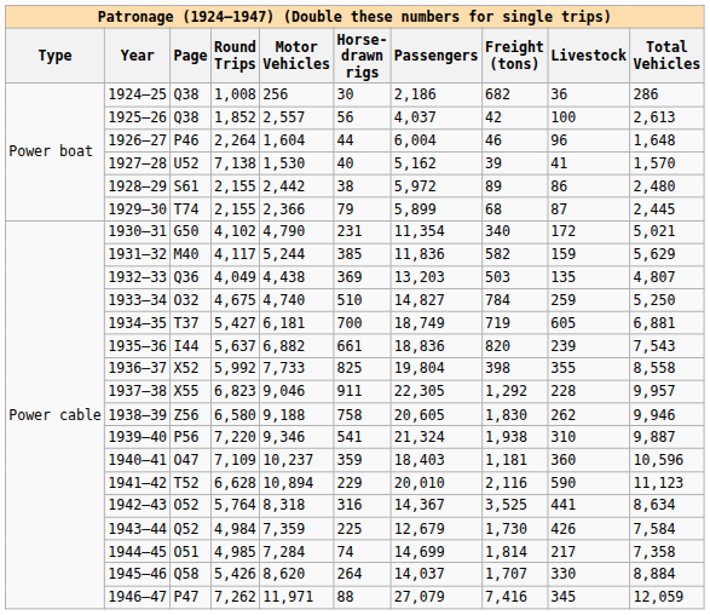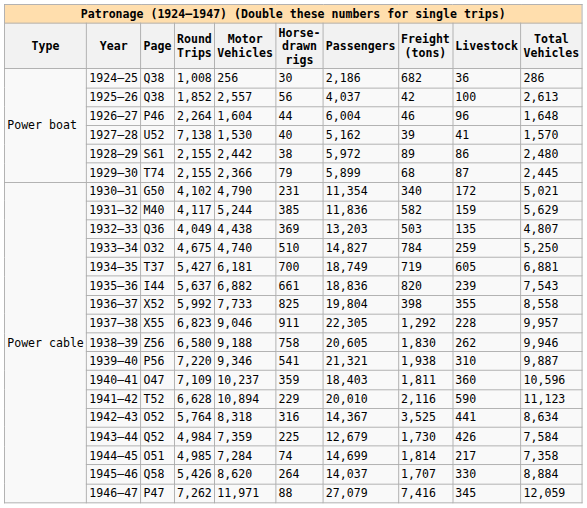 <table class="wikitable">
 <tr>
 <th colspan="10" style="background:#ffdead;">Patronage (1924–1947) (Double these numbers for single trips)</th>
 </tr>
 <tr>
 <th>Type</th>
 <th>Year</th>
 <th>Page</th>
 <th>Round <br> Trips</th>
 <th>Motor <br> Vehicles</th>
 <th>Horse- <br> drawn <br> rigs</th>
 <th>Passengers</th>
 <th>Freight <br> (tons)</th>
 <th>Livestock</th>
 <th>Total <br> Vehicles</th>
 </tr>
 <tr>
 <td rowspan=6>Power boat</td>
 <td>1924–25</td>
 <td>Q38</td>
 <td>1,008</td>
 <td>256</td>
 <td>30</td>
 <td>2,186</td>
 <td>682</td>
 <td>36</td>
 <td>286</td>
 </tr>
 <tr>
 <td>1925–26</td>
 <td>Q38</td>
 <td>1,852</td>
 <td>2,557</td>
 <td>56</td>
 <td>4,037</td>
 <td>42</td>
 <td>100</td>
 <td>2,613</td>
 </tr>
 <tr>
 <td>1926–27</td>
 <td>P46</td>
 <td>2,264</td>
 <td>1,604</td>
 <td>44</td>
 <td>6,004</td>
 <td>46</td>
 <td>96</td>
 <td>1,648</td>
 </tr>
 <tr>
 <td>1927–28</td>
 <td>U52</td>
 <td>7,138</td>
 <td>1,530</td>
 <td>40</td>
 <td>5,162</td>
 <td>39</td>
 <td>41</td>
 <td>1,570</td>
 </tr>
 <tr>
 <td>1928–29</td>
 <td>S61</td>
 <td>2,155</td>
 <td>2,442</td>
 <td>38</td>
 <td>5,972</td>
 <td>89</td>
 <td>86</td>
 <td>2,480</td>
 </tr>
 <tr>
 <td>1929–30</td>
 <td>T74</td>
 <td>2,155</td>
 <td>2,366</td>
 <td>79</td>
 <td>5,899</td>
 <td>68</td>
 <td>87</td>
 <td>2,445</td>
 </tr>
 <tr>
 <td rowspan=17>Power cable</td>
 <td>1930–31</td>
 <td>G50</td>
 <td>4,102</td>
 <td>4,790</td>
 <td>231</td>
 <td>11,354</td>
 <td>340</td>
 <td>172</td>
 <td>5,021</td>
 </tr>
 <tr>
 <td>1931–32</td>
 <td>M40</td>
 <td>4,117</td>
 <td>5,244</td>
 <td>385</td>
 <td>11,836</td>
 <td>582</td>
 <td>159</td>
 <td>5,629</td>
 </tr>
 <tr>
 <td>1932–33</td>
 <td>Q36</td>
 <td>4,049</td>
 <td>4,438</td>
 <td>369</td>
 <td>13,203</td>
 <td>503</td>
 <td>135</td>
 <td>4,807</td>
 </tr>
 <tr>
 <td>1933–34</td>
 <td>O32</td>
 <td>4,675</td>
 <td>4,740</td>
 <td>510</td>
 <td>14,827</td>
 <td>784</td>
 <td>259</td>
 <td>5,250</td>
 </tr>
 <tr>
 <td>1934–35</td>
 <td>T37</td>
 <td>5,427</td>
 <td>6,181</td>
 <td>700</td>
 <td>18,749</td>
 <td>719</td>
 <td>605</td>
 <td>6,881</td>
 </tr>
 <tr>
 <td>1935–36</td>
 <td>I44</td>
 <td>5,637</td>
 <td>6,882</td>
 <td>661</td>
 <td>18,836</td>
 <td>820</td>
 <td>239</td>
 <td>7,543</td>
 </tr>
 <tr>
 <td>1936–37</td>
 <td>X52</td>
 <td>5,992</td>
 <td>7,733</td>
 <td>825</td>
 <td>19,804</td>
 <td>398</td>
 <td>355</td>
 <td>8,558</td>
 </tr>
 <tr>
 <td>1937–38</td>
 <td>X55</td>
 <td>6,823</td>
 <td>9,046</td>
 <td>911</td>
 <td>22,305</td>
 <td>1,292</td>
 <td>228</td>
 <td>9,957</td>
 </tr>
 <tr>
 <td>1938–39</td>
 <td>Z56</td>
 <td>6,580</td>
 <td>9,188</td>
 <td>758</td>
 <td>20,605</td>
 <td>1,830</td>
 <td>262</td>
 <td>9,946</td>
 </tr>
 <tr>
 <td>1939–40</td>
 <td>P56</td>
 <td>7,220</td>
 <td>9,346</td>
 <td>541</td>
-<td>21,324</td>
+<td>21,321</td>
 <td>1,938</td>
 <td>310</td>
 <td>9,887</td>
 </tr>
 <tr>
 <td>1940–41</td>
 <td>O47</td>
 <td>7,109</td>
 <td>10,237</td>
 <td>359</td>
 <td>18,403</td>
-<td>1,181</td>
+<td>1,811</td>
 <td>360</td>
 <td>10,596</td>
 </tr>
 <tr>
 <td>1941–42</td>
 <td>T52</td>
 <td>6,628</td>
 <td>10,894</td>
 <td>229</td>
 <td>20,010</td>
 <td>2,116</td>
 <td>590</td>
 <td>11,123</td>
 </tr>
 <tr>
 <td>1942–43</td>
 <td>O52</td>
 <td>5,764</td>
 <td>8,318</td>
 <td>316</td>
 <td>14,367</td>
 <td>3,525</td>
 <td>441</td>
 <td>8,634</td>
 </tr>
 <tr>
 <td>1943–44</td>
 <td>Q52</td>
 <td>4,984</td>
 <td>7,359</td>
 <td>225</td>
 <td>12,679</td>
 <td>1,730</td>
 <td>426</td>
 <td>7,584</td>
 </tr>
 <tr>
 <td>1944–45</td>
 <td>O51</td>
 <td>4,985</td>
 <td>7,284</td>
 <td>74</td>
 <td>14,699</td>
 <td>1,814</td>
 <td>217</td>
 <td>7,358</td>
 </tr>
 <tr>
 <td>1945–46</td>
 <td>Q58</td>
 <td>5,426</td>
 <td>8,620</td>
 <td>264</td>
 <td>14,037</td>
 <td>1,707</td>
 <td>330</td>
 <td>8,884</td>
 </tr>
 <tr>
 <td>1946–47</td>
 <td>P47</td>
 <td>7,262</td>
 <td>11,971</td>
 <td>88</td>
 <td>27,079</td>
 <td>7,416</td>
 <td>345</td>
 <td>12,059</td>
 </tr>
 </table>
